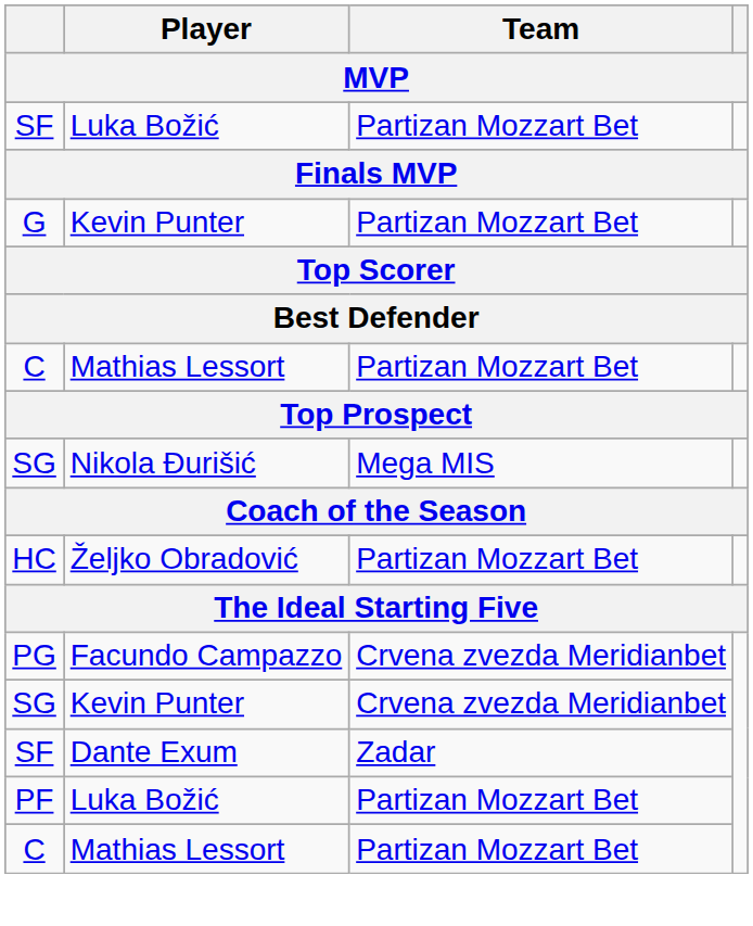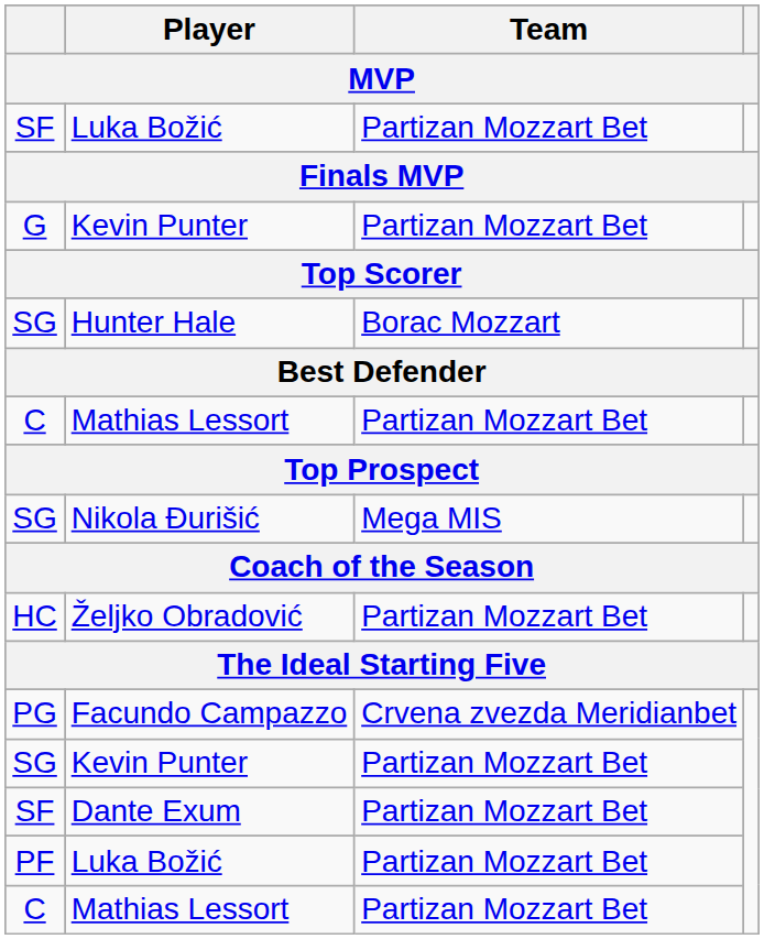 <table class="wikitable">
 <tr>
 <th align="center"></th>
 <th align="center">Player</th>
 <th align="center">Team</th>
 <th align="center"></th>
 </tr>
 <tr>
 <th colspan=4> <a href='#'>MVP</a></th>
 </tr>
 <tr>
 <td align="center"><a href='#'>SF</a></td>
 <td align="left"> <a href='#'>Luka Božić</a></td>
 <td> <a href='#'>Partizan Mozzart Bet</a></td>
 <td align="center"></td>
 </tr>
 <tr>
 <th colspan=4> <a href='#'>Finals MVP</a></th>
 </tr>
 <tr>
 <td align="center"><a href='#'>G</a></td>
 <td align="left"> <a href='#'>Kevin Punter</a></td>
 <td align="left"> <a href='#'>Partizan Mozzart Bet</a></td>
 <td align="center"></td>
 </tr>
 <tr>
 <th colspan=4> <a href='#'>Top Scorer</a></th>
+</tr>
+<tr>
+<td align="center"><a href='#'>SG</a></td>
+<td align="left"> <a href='#'>Hunter Hale</a></td>
+<td align="left"> <a href='#'>Borac Mozzart</a></td>
+<td align="center"></td>
 </tr>
 <tr>
 <th colspan="4"> Best Defender</th>
 </tr>
 <tr>
 <td align="center"><a href='#'>C</a></td>
 <td> <a href='#'>Mathias Lessort</a></td>
 <td> <a href='#'>Partizan Mozzart Bet</a></td>
 <td align="center"></td>
 </tr>
 <tr>
 <th colspan=4> <a href='#'>Top Prospect</a></th>
 </tr>
 <tr>
 <td align="center"><a href='#'>SG</a></td>
 <td align="left"> <a href='#'>Nikola Đurišić</a></td>
 <td align="left"> <a href='#'>Mega MIS</a></td>
 <td align="center"></td>
 </tr>
 <tr>
 <th colspan=4> <a href='#'>Coach of the Season</a></th>
 </tr>
 <tr>
 <td align="center"><a href='#'>HC</a></td>
 <td align="left"> <a href='#'>Željko Obradović</a></td>
 <td align="left"> <a href='#'>Partizan Mozzart Bet</a></td>
 <td align="center"></td>
 </tr>
 <tr>
 <th colspan=4><a href='#'>The Ideal Starting Five</a></th>
 </tr>
 <tr>
 <td align="center"><a href='#'>PG</a></td>
 <td> <a href='#'>Facundo Campazzo</a></td>
 <td> <a href='#'>Crvena zvezda Meridianbet</a></td>
 <td rowspan="5" style="text-align:center;"></td>
 </tr>
 <tr>
 <td align="center"><a href='#'>SG</a></td>
 <td> <a href='#'>Kevin Punter</a></td>
-<td> <a href='#'>Crvena zvezda Meridianbet</a></td>
+<td> <a href='#'>Partizan Mozzart Bet</a></td>
 </tr>
 <tr>
 <td align="center"><a href='#'>SF</a></td>
 <td> <a href='#'>Dante Exum</a></td>
-<td align="left"> <a href='#'>Zadar</a></td>
+<td> <a href='#'>Partizan Mozzart Bet</a></td>
 </tr>
 <tr>
 <td align="center"><a href='#'>PF</a></td>
 <td> <a href='#'>Luka Božić</a></td>
 <td align="left"> <a href='#'>Partizan Mozzart Bet</a></td>
 </tr>
 <tr>
 <td align="center"><a href='#'>C</a></td>
 <td> <a href='#'>Mathias Lessort</a></td>
 <td> <a href='#'>Partizan Mozzart Bet</a></td>
 </tr>
 </table>
